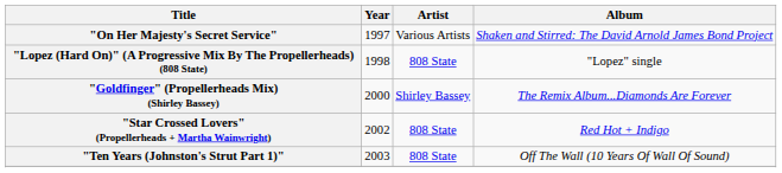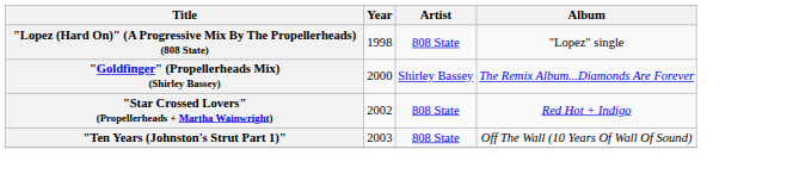 <table class="wikitable plainrowheaders" style="text-align:center;" border="1">
 <tr>
 <th scope="col" style="width:28em;">Title</th>
 <th scope="col">Year</th>
 <th scope="col">Artist</th>
 <th scope="col">Album</th>
-</tr>
-<tr>
-<th scope="row">"On Her Majesty's Secret Service"</th>
-<td rowspan="1">1997</td>
-<td>Various Artists</td>
-<td><em><a href='#'>Shaken and Stirred: The David Arnold James Bond Project</a></em></td>
 </tr>
 <tr>
 <th scope="row">"Lopez (Hard On)" (A Progressive Mix By The Propellerheads) <br><small>(808 State)</small></th>
 <td rowspan="1">1998</td>
 <td><a href='#'>808 State</a></td>
 <td>"Lopez" single</td>
 </tr>
 <tr>
 <th scope="row">"<a href='#'>Goldfinger</a>" (Propellerheads Mix) <br><small>(Shirley Bassey)</small></th>
 <td rowspan="1">2000</td>
 <td><a href='#'>Shirley Bassey</a></td>
 <td><em><a href='#'>The Remix Album...Diamonds Are Forever</a></em></td>
 </tr>
 <tr>
 <th scope="row">"Star Crossed Lovers"<br><small>(Propellerheads + <a href='#'>Martha Wainwright</a>)</small></th>
 <td rowspan="1">2002</td>
 <td><a href='#'>808 State</a></td>
 <td><em><a href='#'>Red Hot + Indigo</a></em></td>
 </tr>
 <tr>
 <th scope="row">"Ten Years (Johnston's Strut Part 1)"</th>
 <td rowspan="1">2003</td>
 <td><a href='#'>808 State</a></td>
 <td><em>Off The Wall (10 Years Of Wall Of Sound)</em></td>
 </tr>
 <tr>
 </tr>
 <tr>
 </tr>
 </table>
